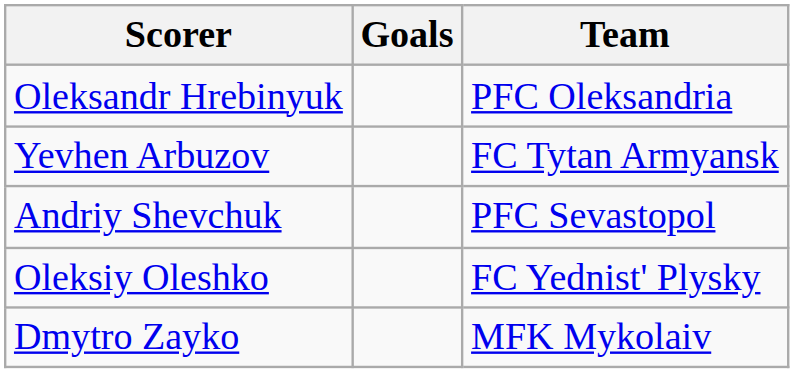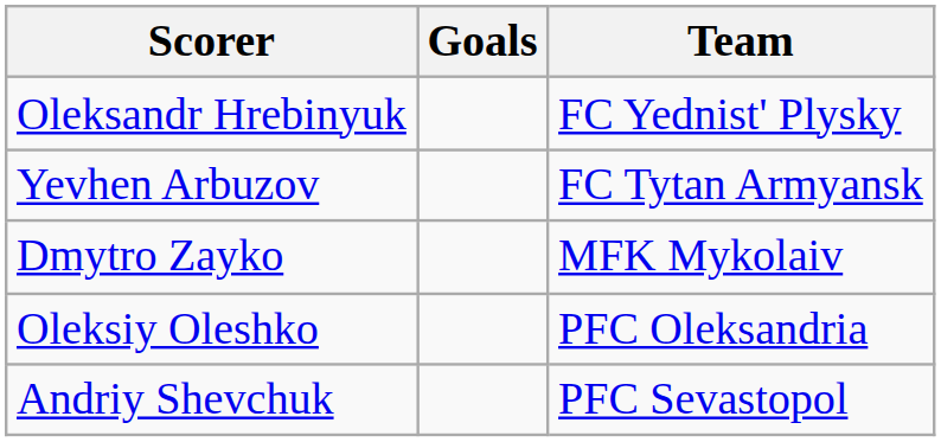 <table class="wikitable">
 <tr>
 <th>Scorer</th>
 <th>Goals</th>
 <th>Team</th>
 </tr>
 <tr>
 <td> <a href='#'>Oleksandr Hrebinyuk</a></td>
 <td></td>
-<td><a href='#'>PFC Oleksandria</a></td>
+<td><a href='#'>FC Yednist' Plysky</a></td>
 </tr>
 <tr>
 <td> <a href='#'>Yevhen Arbuzov</a></td>
 <td></td>
 <td><a href='#'>FC Tytan Armyansk</a></td>
 </tr>
 <tr>
+<td> <a href='#'>Dmytro Zayko</a></td>
+<td></td>
+<td><a href='#'>MFK Mykolaiv</a></td>
+</tr>
+<tr>
+<td> <a href='#'>Oleksiy Oleshko</a></td>
+<td></td>
+<td><a href='#'>PFC Oleksandria</a></td>
+</tr>
+<tr>
 <td> <a href='#'>Andriy Shevchuk</a></td>
 <td></td>
 <td><a href='#'>PFC Sevastopol</a></td>
 </tr>
-<tr>
-<td> <a href='#'>Oleksiy Oleshko</a></td>
-<td></td>
-<td><a href='#'>FC Yednist' Plysky</a></td>
-</tr>
-<tr>
-<td> <a href='#'>Dmytro Zayko</a></td>
-<td></td>
-<td><a href='#'>MFK Mykolaiv</a></td>
-</tr>
 </table>
